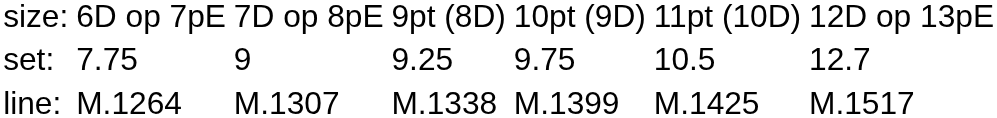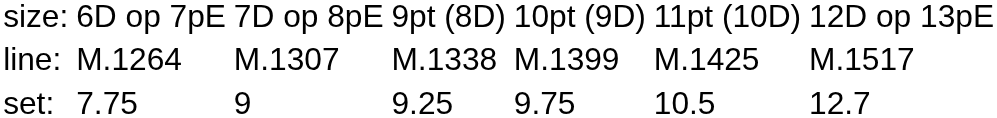 <table style="margin-left:40px;">
 <tr>
 <td>size:</td>
 <td>6D op 7pE</td>
 <td>7D op 8pE</td>
 <td>9pt (8D)</td>
 <td>10pt (9D)</td>
 <td>11pt (10D)</td>
 <td>12D op 13pE</td>
 </tr>
 <tr>
+<td>line:</td>
+<td>M.1264</td>
+<td>M.1307</td>
+<td>M.1338</td>
+<td>M.1399</td>
+<td>M.1425</td>
+<td>M.1517</td>
+</tr>
+<tr>
 <td>set:</td>
 <td>7.75</td>
 <td>9</td>
 <td>9.25</td>
 <td>9.75</td>
 <td>10.5</td>
 <td>12.7</td>
 </tr>
-<tr>
-<td>line:</td>
-<td>M.1264</td>
-<td>M.1307</td>
-<td>M.1338</td>
-<td>M.1399</td>
-<td>M.1425</td>
-<td>M.1517</td>
-</tr>
 </table>
